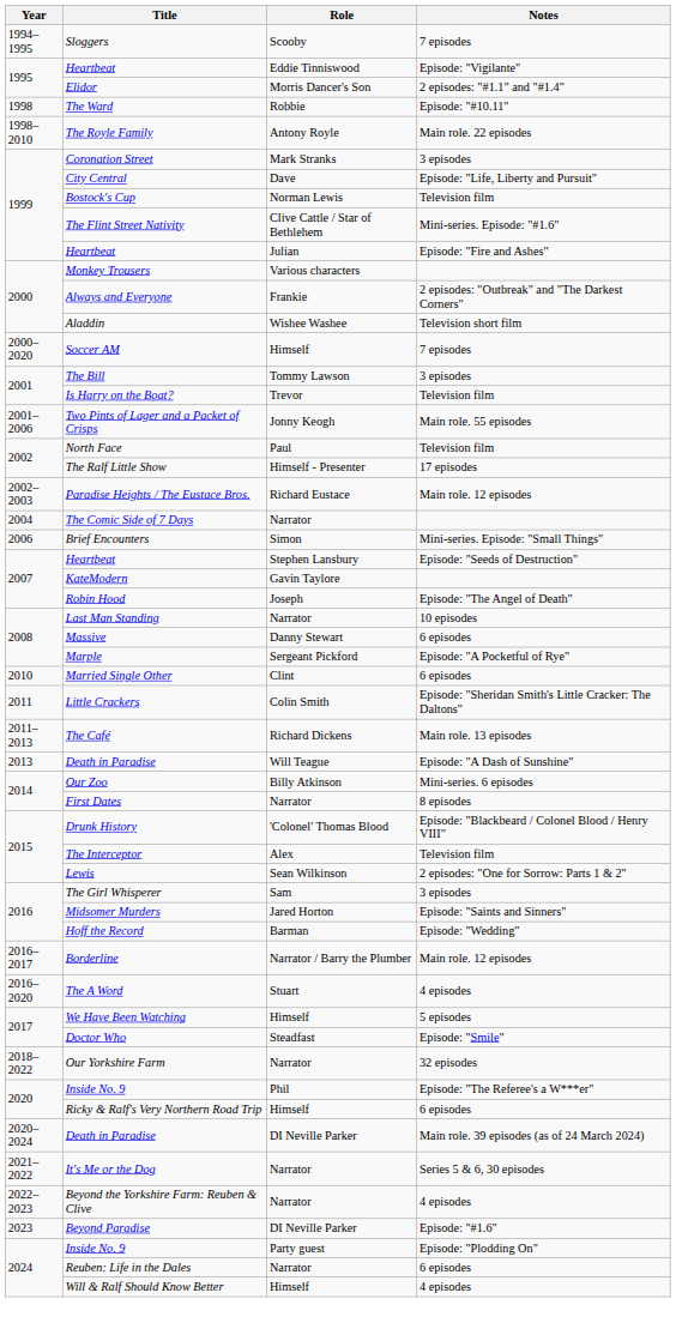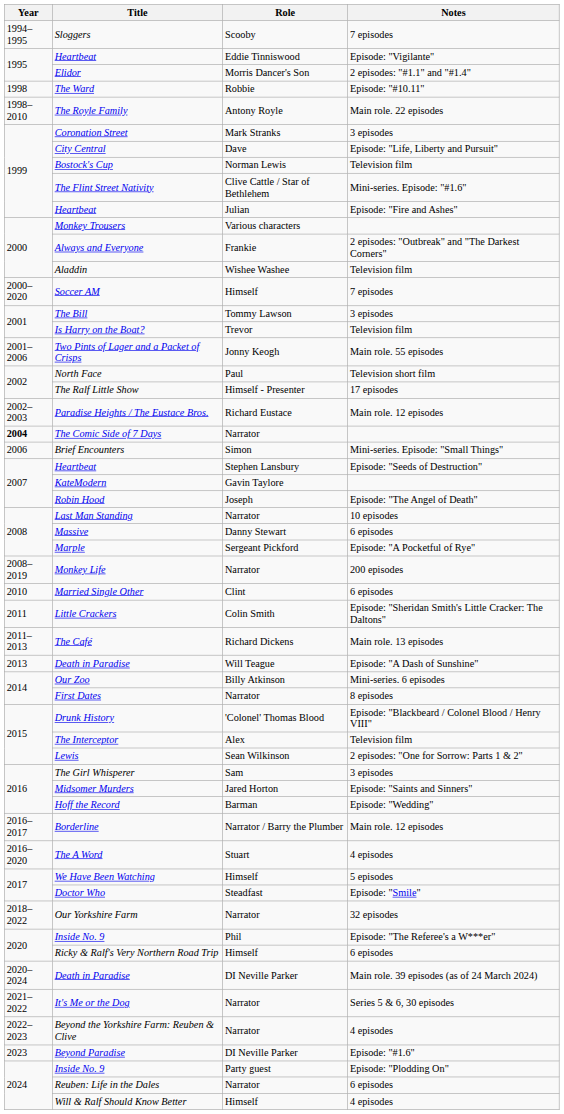 <table class="wikitable sortable">
 <tr>
 <th>Year</th>
 <th>Title</th>
 <th>Role</th>
 <th>Notes</th>
 </tr>
 <tr>
 <td>1994–1995</td>
 <td><em>Sloggers</em></td>
 <td>Scooby</td>
 <td>7 episodes</td>
 </tr>
 <tr>
 <td rowspan="2">1995</td>
 <td><em><a href='#'>Heartbeat</a></em></td>
 <td>Eddie Tinniswood</td>
 <td>Episode: "Vigilante"</td>
 </tr>
 <tr>
 <td><em><a href='#'>Elidor</a></em></td>
 <td>Morris Dancer's Son</td>
 <td>2 episodes: "#1.1" and "#1.4"</td>
 </tr>
 <tr>
 <td>1998</td>
 <td><em><a href='#'>The Ward</a></em></td>
 <td>Robbie</td>
 <td>Episode: "#10.11"</td>
 </tr>
 <tr>
 <td>1998–2010</td>
 <td><em><a href='#'>The Royle Family</a></em></td>
 <td>Antony Royle</td>
 <td>Main role. 22 episodes</td>
 </tr>
 <tr>
 <td rowspan="5">1999</td>
 <td><em><a href='#'>Coronation Street</a></em></td>
 <td>Mark Stranks</td>
 <td>3 episodes</td>
 </tr>
 <tr>
 <td><em><a href='#'>City Central</a></em></td>
 <td>Dave</td>
 <td>Episode: "Life, Liberty and Pursuit"</td>
 </tr>
 <tr>
 <td><em><a href='#'>Bostock's Cup</a></em></td>
 <td>Norman Lewis</td>
 <td>Television film</td>
 </tr>
 <tr>
 <td><em><a href='#'>The Flint Street Nativity</a></em></td>
 <td>Clive Cattle / Star of Bethlehem</td>
 <td>Mini-series. Episode: "#1.6"</td>
 </tr>
 <tr>
 <td><em><a href='#'>Heartbeat</a></em></td>
 <td>Julian</td>
 <td>Episode: "Fire and Ashes"</td>
 </tr>
 <tr>
 <td rowspan="3">2000</td>
 <td><em><a href='#'>Monkey Trousers</a></em></td>
 <td>Various characters</td>
 <td></td>
 </tr>
 <tr>
 <td><em><a href='#'>Always and Everyone</a></em></td>
 <td>Frankie</td>
 <td>2 episodes: "Outbreak" and "The Darkest Corners"</td>
 </tr>
 <tr>
 <td><em>Aladdin</em></td>
 <td>Wishee Washee</td>
-<td>Television short film</td>
+<td>Television film</td>
 </tr>
 <tr>
 <td>2000–2020</td>
 <td><em><a href='#'>Soccer AM</a></em></td>
 <td>Himself</td>
 <td>7 episodes</td>
 </tr>
 <tr>
 <td rowspan="2">2001</td>
 <td><em><a href='#'>The Bill</a></em></td>
 <td>Tommy Lawson</td>
 <td>3 episodes</td>
 </tr>
 <tr>
 <td><em><a href='#'>Is Harry on the Boat?</a></em></td>
 <td>Trevor</td>
 <td>Television film</td>
 </tr>
 <tr>
 <td>2001–2006</td>
 <td><em><a href='#'>Two Pints of Lager and a Packet of Crisps</a></em></td>
 <td>Jonny Keogh</td>
 <td>Main role. 55 episodes</td>
 </tr>
 <tr>
 <td rowspan="2">2002</td>
 <td><em>North Face</em></td>
 <td>Paul</td>
-<td>Television film</td>
+<td>Television short film</td>
 </tr>
 <tr>
 <td><em>The Ralf Little Show</em></td>
 <td>Himself - Presenter</td>
 <td>17 episodes</td>
 </tr>
 <tr>
 <td>2002–2003</td>
 <td><em><a href='#'>Paradise Heights / The Eustace Bros.</a></em></td>
 <td>Richard Eustace</td>
 <td>Main role. 12 episodes</td>
 </tr>
 <tr>
-<td>2004</td>
+<td><strong>2004</strong></td>
 <td><em><a href='#'>The Comic Side of 7 Days</a></em></td>
 <td>Narrator</td>
 <td></td>
 </tr>
 <tr>
 <td>2006</td>
 <td><em>Brief Encounters</em></td>
 <td>Simon</td>
 <td>Mini-series. Episode: "Small Things"</td>
 </tr>
 <tr>
 <td rowspan="3">2007</td>
 <td><em><a href='#'>Heartbeat</a></em></td>
 <td>Stephen Lansbury</td>
 <td>Episode: "Seeds of Destruction"</td>
 </tr>
 <tr>
 <td><em><a href='#'>KateModern</a></em></td>
 <td>Gavin Taylore</td>
 <td></td>
 </tr>
 <tr>
 <td><em><a href='#'>Robin Hood</a></em></td>
 <td>Joseph</td>
 <td>Episode: "The Angel of Death"</td>
 </tr>
 <tr>
 <td rowspan="3">2008</td>
 <td><em><a href='#'>Last Man Standing</a></em></td>
 <td>Narrator</td>
 <td>10 episodes</td>
 </tr>
 <tr>
 <td><em><a href='#'>Massive</a></em></td>
 <td>Danny Stewart</td>
 <td>6 episodes</td>
 </tr>
 <tr>
 <td><em><a href='#'>Marple</a></em></td>
 <td>Sergeant Pickford</td>
 <td>Episode: "A Pocketful of Rye"</td>
+</tr>
+<tr>
+<td>2008–2019</td>
+<td><em><a href='#'>Monkey Life</a></em></td>
+<td>Narrator</td>
+<td>200 episodes</td>
 </tr>
 <tr>
 <td>2010</td>
 <td><em><a href='#'>Married Single Other</a></em></td>
 <td>Clint</td>
 <td>6 episodes</td>
 </tr>
 <tr>
 <td>2011</td>
 <td><em><a href='#'>Little Crackers</a></em></td>
 <td>Colin Smith</td>
 <td>Episode: "Sheridan Smith's Little Cracker: The Daltons"</td>
 </tr>
 <tr>
 <td>2011–2013</td>
 <td><em><a href='#'>The Café</a></em></td>
 <td>Richard Dickens</td>
 <td>Main role. 13 episodes</td>
 </tr>
 <tr>
 <td>2013</td>
 <td><em><a href='#'>Death in Paradise</a></em></td>
 <td>Will Teague</td>
 <td>Episode: "A Dash of Sunshine"</td>
 </tr>
 <tr>
 <td rowspan="2">2014</td>
 <td><em><a href='#'>Our Zoo</a></em></td>
 <td>Billy Atkinson</td>
 <td>Mini-series. 6 episodes</td>
 </tr>
 <tr>
 <td><em><a href='#'>First Dates</a></em></td>
 <td>Narrator</td>
 <td>8 episodes</td>
 </tr>
 <tr>
 <td rowspan="3">2015</td>
 <td><em><a href='#'>Drunk History</a></em></td>
 <td>'Colonel' Thomas Blood</td>
 <td>Episode: "Blackbeard / Colonel Blood / Henry VIII"</td>
 </tr>
 <tr>
 <td><em><a href='#'>The Interceptor</a></em></td>
 <td>Alex</td>
 <td>Television film</td>
 </tr>
 <tr>
 <td><em><a href='#'>Lewis</a></em></td>
 <td>Sean Wilkinson</td>
 <td>2 episodes: "One for Sorrow: Parts 1 & 2"</td>
 </tr>
 <tr>
 <td rowspan="3">2016</td>
 <td><em>The Girl Whisperer</em></td>
 <td>Sam</td>
 <td>3 episodes</td>
 </tr>
 <tr>
 <td><em><a href='#'>Midsomer Murders</a></em></td>
 <td>Jared Horton</td>
 <td>Episode: "Saints and Sinners"</td>
 </tr>
 <tr>
 <td><em><a href='#'>Hoff the Record</a></em></td>
 <td>Barman</td>
 <td>Episode: "Wedding"</td>
 </tr>
 <tr>
 <td>2016–2017</td>
 <td><em><a href='#'>Borderline</a></em></td>
 <td>Narrator / Barry the Plumber</td>
 <td>Main role. 12 episodes</td>
 </tr>
 <tr>
 <td>2016–2020</td>
 <td><em><a href='#'>The A Word</a></em></td>
 <td>Stuart</td>
 <td>4 episodes</td>
 </tr>
 <tr>
 <td rowspan="2">2017</td>
 <td><em><a href='#'>We Have Been Watching</a></em></td>
 <td>Himself</td>
 <td>5 episodes</td>
 </tr>
 <tr>
 <td><em><a href='#'>Doctor Who</a></em></td>
 <td>Steadfast</td>
 <td>Episode: "<a href='#'>Smile</a>"</td>
 </tr>
 <tr>
 <td>2018–2022</td>
 <td><em>Our Yorkshire Farm</em></td>
 <td>Narrator</td>
 <td>32 episodes</td>
 </tr>
 <tr>
 <td rowspan="2">2020</td>
 <td><em><a href='#'>Inside No. 9</a></em></td>
 <td>Phil</td>
 <td>Episode: "The Referee's a W***er"</td>
 </tr>
 <tr>
 <td><em>Ricky & Ralf's Very Northern Road Trip</em></td>
 <td>Himself</td>
 <td>6 episodes</td>
 </tr>
 <tr>
 <td>2020–2024</td>
 <td><em><a href='#'>Death in Paradise</a></em></td>
 <td>DI Neville Parker</td>
 <td>Main role. 39 episodes (as of 24 March 2024)</td>
 </tr>
 <tr>
 <td>2021–2022</td>
 <td><em><a href='#'>It's Me or the Dog</a></em></td>
 <td>Narrator</td>
 <td>Series 5 & 6, 30 episodes</td>
 </tr>
 <tr>
 <td>2022–2023</td>
 <td><em>Beyond the Yorkshire Farm: Reuben & Clive</em></td>
 <td>Narrator</td>
 <td>4 episodes</td>
 </tr>
 <tr>
 <td>2023</td>
 <td><em><a href='#'>Beyond Paradise</a></em></td>
 <td>DI Neville Parker</td>
 <td>Episode: "#1.6"</td>
 </tr>
 <tr>
 <td rowspan="3">2024</td>
 <td><em><a href='#'>Inside No. 9</a></em></td>
 <td>Party guest</td>
 <td>Episode: "Plodding On"</td>
 </tr>
 <tr>
 <td><em>Reuben: Life in the Dales</em></td>
 <td>Narrator</td>
 <td>6 episodes</td>
 </tr>
 <tr>
 <td><em>Will & Ralf Should Know Better</em></td>
 <td>Himself</td>
 <td>4 episodes</td>
 </tr>
 </table>
